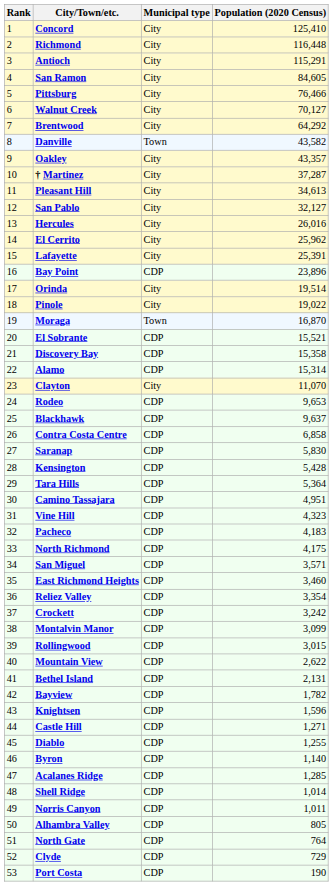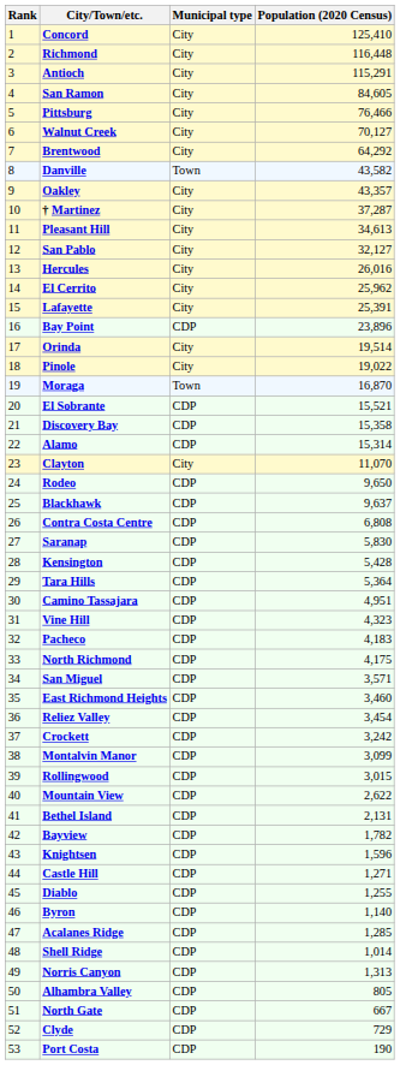 <table class="wikitable sortable">
 <tr>
 <th>Rank</th>
 <th>City/Town/etc.</th>
 <th>Municipal type</th>
 <th>Population (2020 Census)</th>
 </tr>
 <tr style="background-color:#FFFACD;">
 <td>1</td>
 <td><strong><a href='#'>Concord</a></strong></td>
 <td>City</td>
 <td style="text-align:right;">125,410</td>
 </tr>
 <tr style="background-color:#FFFACD;">
 <td>2</td>
 <td><strong><a href='#'>Richmond</a></strong></td>
 <td>City</td>
 <td style="text-align:right;">116,448</td>
 </tr>
 <tr style="background-color:#FFFACD;">
 <td>3</td>
 <td><strong><a href='#'>Antioch</a></strong></td>
 <td>City</td>
 <td style="text-align:right;">115,291</td>
 </tr>
 <tr style="background-color:#FFFACD;">
 <td>4</td>
 <td><strong><a href='#'>San Ramon</a></strong></td>
 <td>City</td>
 <td style="text-align:right;">84,605</td>
 </tr>
 <tr style="background-color:#FFFACD;">
 <td>5</td>
 <td><strong><a href='#'>Pittsburg</a></strong></td>
 <td>City</td>
 <td style="text-align:right;">76,466</td>
 </tr>
 <tr style="background-color:#FFFACD;">
 <td>6</td>
 <td><strong><a href='#'>Walnut Creek</a></strong></td>
 <td>City</td>
 <td style="text-align:right;">70,127</td>
 </tr>
 <tr style="background-color:#FFFACD;">
 <td>7</td>
 <td><strong><a href='#'>Brentwood</a></strong></td>
 <td>City</td>
 <td style="text-align:right;">64,292</td>
 </tr>
 <tr style="background-color:#F0F8FF;">
 <td>8</td>
 <td><strong><a href='#'>Danville</a></strong></td>
 <td>Town</td>
 <td style="text-align:right;">43,582</td>
 </tr>
 <tr style="background-color:#FFFACD;">
 <td>9</td>
 <td><strong><a href='#'>Oakley</a></strong></td>
 <td>City</td>
 <td style="text-align:right;">43,357</td>
 </tr>
 <tr style="background-color:#FFFACD;">
 <td>10</td>
 <td><strong>†</strong> <strong><a href='#'>Martinez</a></strong></td>
 <td>City</td>
 <td style="text-align:right;">37,287</td>
 </tr>
 <tr style="background-color:#FFFACD;">
 <td>11</td>
 <td><strong><a href='#'>Pleasant Hill</a></strong></td>
 <td>City</td>
 <td style="text-align:right;">34,613</td>
 </tr>
 <tr style="background-color:#FFFACD;">
 <td>12</td>
 <td><strong><a href='#'>San Pablo</a></strong></td>
 <td>City</td>
 <td style="text-align:right;">32,127</td>
 </tr>
 <tr style="background-color:#FFFACD;">
 <td>13</td>
 <td><strong><a href='#'>Hercules</a></strong></td>
 <td>City</td>
 <td style="text-align:right;">26,016</td>
 </tr>
 <tr style="background-color:#FFFACD;">
 <td>14</td>
 <td><strong><a href='#'>El Cerrito</a></strong></td>
 <td>City</td>
 <td style="text-align:right;">25,962</td>
 </tr>
 <tr style="background-color:#FFFACD;">
 <td>15</td>
 <td><strong><a href='#'>Lafayette</a></strong></td>
 <td>City</td>
 <td style="text-align:right;">25,391</td>
 </tr>
 <tr style="background-color:#F0FFF0;">
 <td>16</td>
 <td><strong><a href='#'>Bay Point</a></strong></td>
 <td>CDP</td>
 <td style="text-align:right;">23,896</td>
 </tr>
 <tr style="background-color:#FFFACD;">
 <td>17</td>
 <td><strong><a href='#'>Orinda</a></strong></td>
 <td>City</td>
 <td style="text-align:right;">19,514</td>
 </tr>
 <tr style="background-color:#FFFACD;">
 <td>18</td>
 <td><strong><a href='#'>Pinole</a></strong></td>
 <td>City</td>
 <td style="text-align:right;">19,022</td>
 </tr>
 <tr style="background-color:#F0F8FF;">
 <td>19</td>
 <td><strong><a href='#'>Moraga</a></strong></td>
 <td>Town</td>
 <td style="text-align:right;">16,870</td>
 </tr>
 <tr style="background-color:#F0FFF0;">
 <td>20</td>
 <td><strong><a href='#'>El Sobrante</a></strong></td>
 <td>CDP</td>
 <td style="text-align:right;">15,521</td>
 </tr>
 <tr style="background-color:#F0FFF0;">
 <td>21</td>
 <td><strong><a href='#'>Discovery Bay</a></strong></td>
 <td>CDP</td>
 <td style="text-align:right;">15,358</td>
 </tr>
 <tr style="background-color:#F0FFF0;">
 <td>22</td>
 <td><strong><a href='#'>Alamo</a></strong></td>
 <td>CDP</td>
 <td style="text-align:right;">15,314</td>
 </tr>
 <tr style="background-color:#FFFACD;">
 <td>23</td>
 <td><strong><a href='#'>Clayton</a></strong></td>
 <td>City</td>
 <td style="text-align:right;">11,070</td>
 </tr>
 <tr style="background-color:#F0FFF0;">
 <td>24</td>
 <td><strong><a href='#'>Rodeo</a></strong></td>
 <td>CDP</td>
-<td style="text-align:right;">9,653</td>
+<td style="text-align:right;">9,650</td>
 </tr>
 <tr style="background-color:#F0FFF0;">
 <td>25</td>
 <td><strong><a href='#'>Blackhawk</a></strong></td>
 <td>CDP</td>
 <td style="text-align:right;">9,637</td>
 </tr>
 <tr style="background-color:#F0FFF0;">
 <td>26</td>
 <td><strong><a href='#'>Contra Costa Centre</a></strong></td>
 <td>CDP</td>
-<td style="text-align:right;">6,858</td>
+<td style="text-align:right;">6,808</td>
 </tr>
 <tr style="background-color:#F0FFF0;">
 <td>27</td>
 <td><strong><a href='#'>Saranap</a></strong></td>
 <td>CDP</td>
 <td style="text-align:right;">5,830</td>
 </tr>
 <tr style="background-color:#F0FFF0;">
 <td>28</td>
 <td><strong><a href='#'>Kensington</a></strong></td>
 <td>CDP</td>
 <td style="text-align:right;">5,428</td>
 </tr>
 <tr style="background-color:#F0FFF0;">
 <td>29</td>
 <td><strong><a href='#'>Tara Hills</a></strong></td>
 <td>CDP</td>
 <td style="text-align:right;">5,364</td>
 </tr>
 <tr style="background-color:#F0FFF0;">
 <td>30</td>
 <td><strong><a href='#'>Camino Tassajara</a></strong></td>
 <td>CDP</td>
 <td style="text-align:right;">4,951</td>
 </tr>
 <tr style="background-color:#F0FFF0;">
 <td>31</td>
 <td><strong><a href='#'>Vine Hill</a></strong></td>
 <td>CDP</td>
 <td style="text-align:right;">4,323</td>
 </tr>
 <tr style="background-color:#F0FFF0;">
 <td>32</td>
 <td><strong><a href='#'>Pacheco</a></strong></td>
 <td>CDP</td>
 <td style="text-align:right;">4,183</td>
 </tr>
 <tr style="background-color:#F0FFF0;">
 <td>33</td>
 <td><strong><a href='#'>North Richmond</a></strong></td>
 <td>CDP</td>
 <td style="text-align:right;">4,175</td>
 </tr>
 <tr style="background-color:#F0FFF0;">
 <td>34</td>
 <td><strong><a href='#'>San Miguel</a></strong></td>
 <td>CDP</td>
 <td style="text-align:right;">3,571</td>
 </tr>
 <tr style="background-color:#F0FFF0;">
 <td>35</td>
 <td><strong><a href='#'>East Richmond Heights</a></strong></td>
 <td>CDP</td>
 <td style="text-align:right;">3,460</td>
 </tr>
 <tr style="background-color:#F0FFF0;">
 <td>36</td>
 <td><strong><a href='#'>Reliez Valley</a></strong></td>
 <td>CDP</td>
-<td style="text-align:right;">3,354</td>
+<td style="text-align:right;">3,454</td>
 </tr>
 <tr style="background-color:#F0FFF0;">
 <td>37</td>
 <td><strong><a href='#'>Crockett</a></strong></td>
 <td>CDP</td>
 <td style="text-align:right;">3,242</td>
 </tr>
 <tr style="background-color:#F0FFF0;">
 <td>38</td>
 <td><strong><a href='#'>Montalvin Manor</a></strong></td>
 <td>CDP</td>
 <td style="text-align:right;">3,099</td>
 </tr>
 <tr style="background-color:#F0FFF0;">
 <td>39</td>
 <td><strong><a href='#'>Rollingwood</a></strong></td>
 <td>CDP</td>
 <td style="text-align:right;">3,015</td>
 </tr>
 <tr style="background-color:#F0FFF0;">
 <td>40</td>
 <td><strong><a href='#'>Mountain View</a></strong></td>
 <td>CDP</td>
 <td style="text-align:right;">2,622</td>
 </tr>
 <tr style="background-color:#F0FFF0;">
 <td>41</td>
 <td><strong><a href='#'>Bethel Island</a></strong></td>
 <td>CDP</td>
 <td style="text-align:right;">2,131</td>
 </tr>
 <tr style="background-color:#F0FFF0;">
 <td>42</td>
 <td><strong><a href='#'>Bayview</a></strong></td>
 <td>CDP</td>
 <td style="text-align:right;">1,782</td>
 </tr>
 <tr style="background-color:#F0FFF0;">
 <td>43</td>
 <td><strong><a href='#'>Knightsen</a></strong></td>
 <td>CDP</td>
 <td style="text-align:right;">1,596</td>
 </tr>
 <tr style="background-color:#F0FFF0;">
 <td>44</td>
 <td><strong><a href='#'>Castle Hill</a></strong></td>
 <td>CDP</td>
 <td style="text-align:right;">1,271</td>
 </tr>
 <tr style="background-color:#F0FFF0;">
 <td>45</td>
 <td><strong><a href='#'>Diablo</a></strong></td>
 <td>CDP</td>
 <td style="text-align:right;">1,255</td>
 </tr>
 <tr style="background-color:#F0FFF0;">
 <td>46</td>
 <td><strong><a href='#'>Byron</a></strong></td>
 <td>CDP</td>
 <td style="text-align:right;">1,140</td>
 </tr>
 <tr style="background-color:#F0FFF0;">
 <td>47</td>
 <td><strong><a href='#'>Acalanes Ridge</a></strong></td>
 <td>CDP</td>
 <td style="text-align:right;">1,285</td>
 </tr>
 <tr style="background-color:#F0FFF0;">
 <td>48</td>
 <td><strong><a href='#'>Shell Ridge</a></strong></td>
 <td>CDP</td>
 <td style="text-align:right;">1,014</td>
 </tr>
 <tr style="background-color:#F0FFF0;">
 <td>49</td>
 <td><strong><a href='#'>Norris Canyon</a></strong></td>
 <td>CDP</td>
-<td style="text-align:right;">1,011</td>
+<td style="text-align:right;">1,313</td>
 </tr>
 <tr style="background-color:#F0FFF0;">
 <td>50</td>
 <td><strong><a href='#'>Alhambra Valley</a></strong></td>
 <td>CDP</td>
 <td style="text-align:right;">805</td>
 </tr>
 <tr style="background-color:#F0FFF0;">
 <td>51</td>
 <td><strong><a href='#'>North Gate</a></strong></td>
 <td>CDP</td>
-<td style="text-align:right;">764</td>
+<td style="text-align:right;">667</td>
 </tr>
 <tr style="background-color:#F0FFF0;">
 <td>52</td>
 <td><strong><a href='#'>Clyde</a></strong></td>
 <td>CDP</td>
 <td style="text-align:right;">729</td>
 </tr>
 <tr style="background-color:#F0FFF0;">
 <td>53</td>
 <td><strong><a href='#'>Port Costa</a></strong></td>
 <td>CDP</td>
 <td style="text-align:right;">190</td>
 </tr>
 </table>
